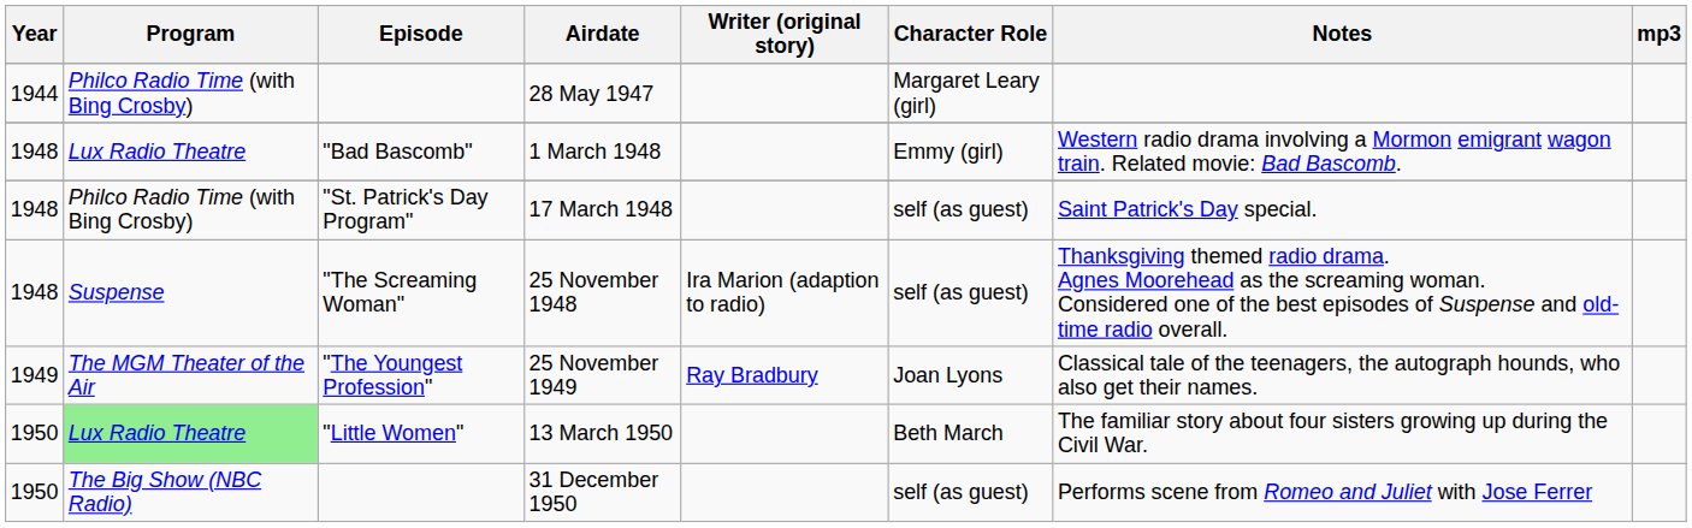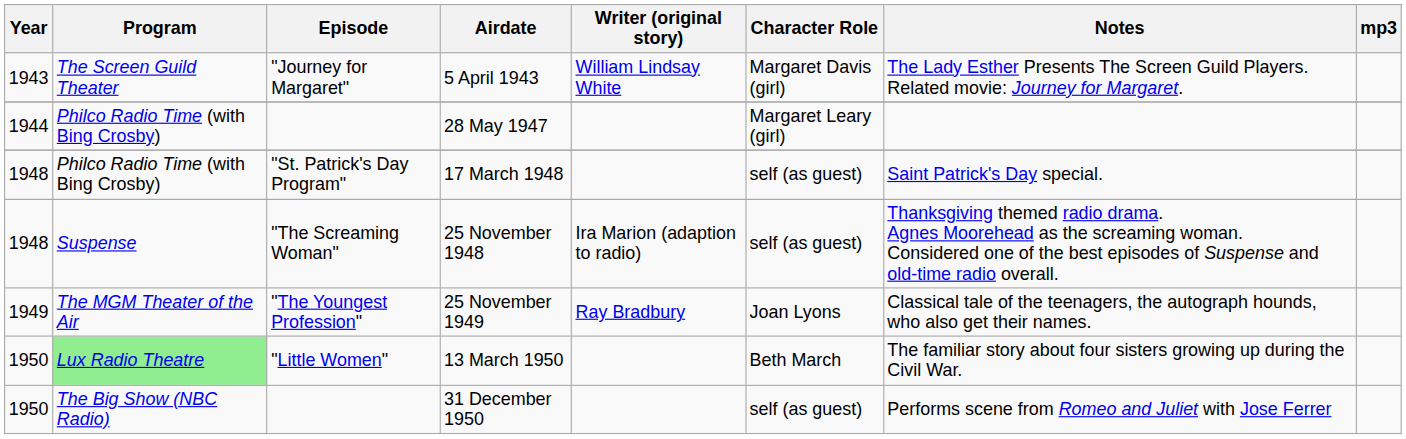 <table class="wikitable">
 <tr>
 <th>Year</th>
 <th>Program</th>
 <th>Episode</th>
 <th>Airdate</th>
 <th>Writer (original story)</th>
 <th>Character Role</th>
 <th>Notes</th>
 <th>mp3</th>
+</tr>
+<tr>
+<td>1943</td>
+<td><em><a href='#'>The Screen Guild Theater</a></em></td>
+<td>"Journey for Margaret"</td>
+<td>5 April 1943</td>
+<td><a href='#'>William Lindsay White</a></td>
+<td>Margaret Davis (girl)</td>
+<td><a href='#'>The Lady Esther</a> Presents The Screen Guild Players. Related movie: <em><a href='#'>Journey for Margaret</a></em>.</td>
+<td></td>
 </tr>
 <tr>
 </tr>
 <tr>
 <td>1944</td>
 <td><em><a href='#'>Philco Radio Time</a></em> (with <a href='#'>Bing Crosby</a>)</td>
 <td></td>
 <td>28 May 1947</td>
 <td></td>
 <td>Margaret Leary (girl)</td>
 <td></td>
 <td></td>
 </tr>
 <tr>
-</tr>
-<tr>
-<td>1948</td>
-<td><em><a href='#'>Lux Radio Theatre</a></em></td>
-<td>"Bad Bascomb"</td>
-<td>1 March 1948</td>
-<td></td>
-<td>Emmy (girl)</td>
-<td><a href='#'>Western</a> radio drama involving a <a href='#'>Mormon</a> <a href='#'>emigrant</a> <a href='#'>wagon train</a>. Related movie: <em><a href='#'>Bad Bascomb</a></em>.</td>
-<td></td>
 </tr>
 <tr>
 </tr>
 <tr>
 <td>1948</td>
 <td><em>Philco Radio Time</em> (with Bing Crosby)</td>
 <td>"St. Patrick's Day Program"</td>
 <td>17 March 1948</td>
 <td></td>
 <td>self (as guest)</td>
 <td><a href='#'>Saint Patrick's Day</a> special.</td>
 <td></td>
 </tr>
 <tr>
 </tr>
 <tr>
 <td>1948</td>
 <td><em><a href='#'>Suspense</a></em></td>
 <td>"The Screaming Woman"</td>
 <td>25 November 1948</td>
 <td>Ira Marion (adaption to radio)</td>
 <td>self (as guest)</td>
 <td><a href='#'>Thanksgiving</a> themed <a href='#'>radio drama</a>.<br><a href='#'>Agnes Moorehead</a> as the screaming woman.<br>Considered one of the best episodes of <em>Suspense</em> and <a href='#'>old-time radio</a> overall.</td>
 <td></td>
 </tr>
 <tr>
 <td>1949</td>
 <td><em><a href='#'>The MGM Theater of the Air</a></em></td>
 <td>"<a href='#'>The Youngest Profession</a>"</td>
 <td>25 November 1949</td>
 <td><a href='#'>Ray Bradbury</a></td>
 <td>Joan Lyons</td>
 <td>Classical tale of the teenagers, the autograph hounds, who also get their names.</td>
 <td></td>
 </tr>
 <tr>
 <td>1950</td>
 <td style="background: lightgreen;"><em><a href='#'>Lux Radio Theatre</a></em></td>
 <td>"<a href='#'>Little Women</a>"</td>
 <td>13 March 1950</td>
 <td></td>
 <td>Beth March</td>
 <td>The familiar story about four sisters growing up during the Civil War.</td>
 <td></td>
 </tr>
 <tr>
 <td>1950</td>
 <td><em><a href='#'>The Big Show (NBC Radio)</a></em></td>
 <td></td>
 <td>31 December 1950</td>
 <td></td>
 <td>self (as guest)</td>
 <td>Performs scene from <em><a href='#'>Romeo and Juliet</a></em> with <a href='#'>Jose Ferrer</a></td>
 </tr>
 </table>
